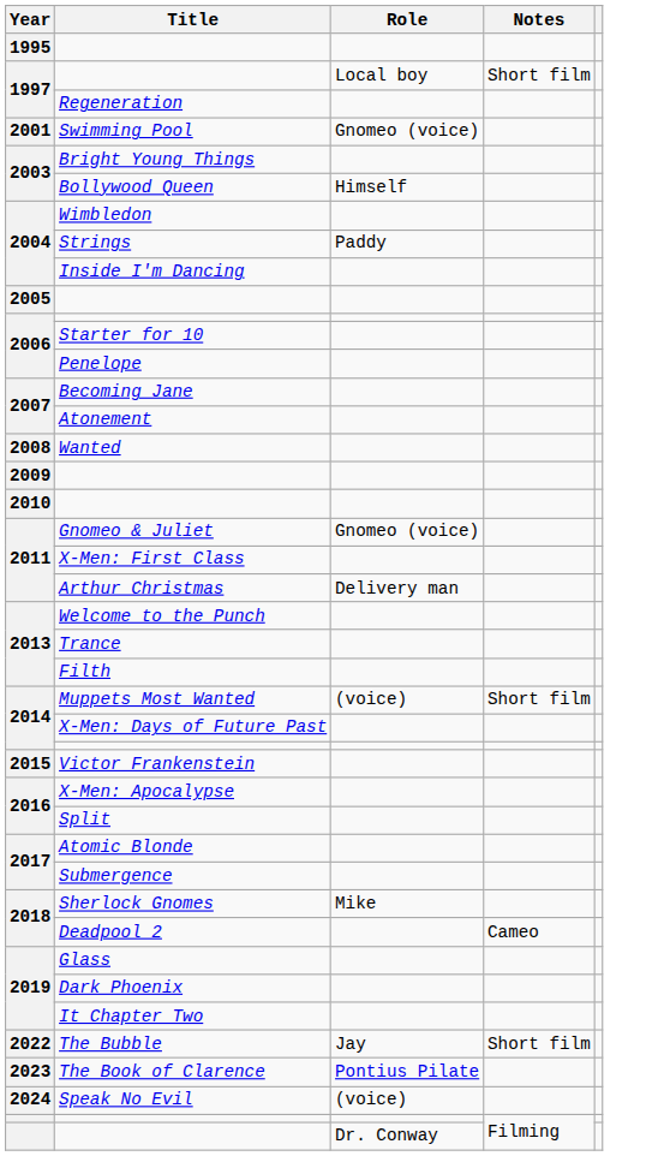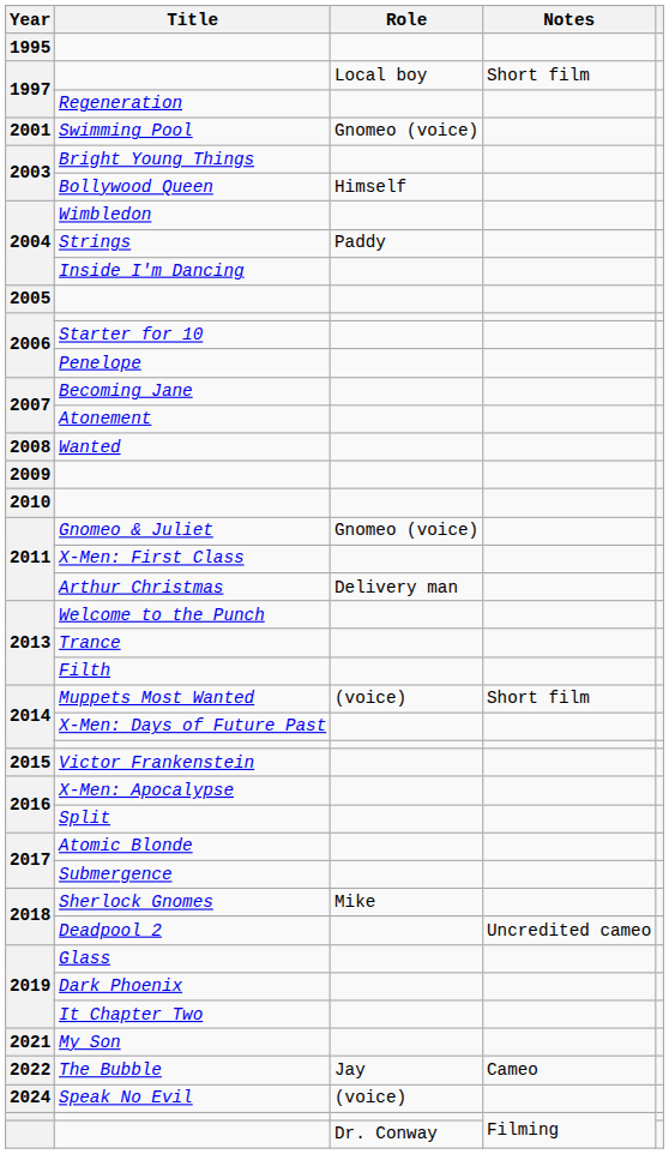 <table class="wikitable plainrowheaders sortable" style="margin-right: 0;">
 <tr>
 <th scope="col">Year</th>
 <th scope="col">Title</th>
 <th scope="col">Role</th>
 <th scope="col" class="unsortable">Notes</th>
 <th scope="col" class="unsortable"></th>
 </tr>
 <tr>
 <th scope="row">1995</th>
 <td><em></em></td>
 <td></td>
 <td></td>
 <td style="text-align: center;"></td>
 </tr>
 <tr>
 <th rowspan="2" scope="row">1997</th>
 <td><em></em></td>
 <td>Local boy</td>
 <td>Short film</td>
 <td style="text-align: center;"></td>
 </tr>
 <tr>
 <td><em><a href='#'>Regeneration</a></em></td>
 <td></td>
 <td></td>
 <td style="text-align: center;"></td>
 </tr>
 <tr>
 <th scope="row">2001</th>
 <td><em><a href='#'>Swimming Pool</a></em></td>
 <td>Gnomeo (voice)</td>
 <td></td>
 <td style="text-align: center;"></td>
 </tr>
 <tr>
 <th rowspan="2" scope="row">2003</th>
 <td><em><a href='#'>Bright Young Things</a></em></td>
 <td></td>
 <td></td>
 <td style="text-align: center;"></td>
 </tr>
 <tr>
 <td><em><a href='#'>Bollywood Queen</a></em></td>
 <td>Himself</td>
 <td></td>
 <td style="text-align: center;"></td>
 </tr>
 <tr>
 <th rowspan="3" scope="row">2004</th>
 <td><em><a href='#'>Wimbledon</a></em></td>
 <td></td>
 <td></td>
 <td style="text-align: center;"></td>
 </tr>
 <tr>
 <td><em><a href='#'>Strings</a></em></td>
 <td>Paddy</td>
 <td></td>
 <td style="text-align: center;"></td>
 </tr>
 <tr>
 <td><em><a href='#'>Inside I'm Dancing</a></em></td>
 <td></td>
 <td></td>
 <td style="text-align: center;"></td>
 </tr>
 <tr>
 <th scope="row">2005</th>
 <td><em></em></td>
 <td></td>
 <td></td>
 <td style="text-align: center;"></td>
 </tr>
 <tr>
 <th rowspan="3" scope="row">2006</th>
 <td><em></em></td>
 <td></td>
 <td></td>
 <td style="text-align: center;"></td>
 </tr>
 <tr>
 <td><em><a href='#'>Starter for 10</a></em></td>
 <td></td>
 <td></td>
 <td style="text-align: center;"></td>
 </tr>
 <tr>
 <td><em><a href='#'>Penelope</a></em></td>
 <td></td>
 <td></td>
 <td style="text-align: center;"></td>
 </tr>
 <tr>
 <th rowspan="2" scope="row">2007</th>
 <td><em><a href='#'>Becoming Jane</a></em></td>
 <td></td>
 <td></td>
 <td style="text-align: center;"></td>
 </tr>
 <tr>
 <td><em><a href='#'>Atonement</a></em></td>
 <td></td>
 <td></td>
 <td style="text-align: center;"></td>
 </tr>
 <tr>
 <th scope="row">2008</th>
 <td><em><a href='#'>Wanted</a></em></td>
 <td></td>
 <td></td>
 <td style="text-align: center;"></td>
 </tr>
 <tr>
 <th scope="row">2009</th>
 <td><em></em></td>
 <td></td>
 <td></td>
 <td style="text-align: center;"></td>
 </tr>
 <tr>
 <th scope="row">2010</th>
 <td><em></em></td>
 <td></td>
 <td></td>
 <td style="text-align: center;"></td>
 </tr>
 <tr>
 <th rowspan="3" scope="row">2011</th>
 <td><em><a href='#'>Gnomeo & Juliet</a></em></td>
 <td>Gnomeo (voice)</td>
 <td></td>
 <td style="text-align: center;"></td>
 </tr>
 <tr>
 <td><em><a href='#'>X-Men: First Class</a></em></td>
 <td></td>
 <td></td>
 <td style="text-align: center;"></td>
 </tr>
 <tr>
 <td><em><a href='#'>Arthur Christmas</a></em></td>
 <td>Delivery man</td>
 <td></td>
 <td style="text-align: center;"></td>
 </tr>
 <tr>
 <th rowspan="3" scope="row">2013</th>
 <td><em><a href='#'>Welcome to the Punch</a></em></td>
 <td></td>
 <td></td>
 <td style="text-align: center;"></td>
 </tr>
 <tr>
 <td><em><a href='#'>Trance</a></em></td>
 <td></td>
 <td></td>
 <td style="text-align: center;"></td>
 </tr>
 <tr>
 <td><em><a href='#'>Filth</a></em></td>
 <td></td>
 <td></td>
 <td style="text-align: center;"></td>
 </tr>
 <tr>
 <th rowspan="3" scope="row">2014</th>
 <td><em><a href='#'>Muppets Most Wanted</a></em></td>
 <td> (voice)</td>
 <td>Short film</td>
 <td style="text-align: center;"></td>
 </tr>
 <tr>
 <td><em><a href='#'>X-Men: Days of Future Past</a></em></td>
 <td></td>
 <td></td>
 <td style="text-align: center;"></td>
 </tr>
 <tr>
 <td><em></em></td>
 <td></td>
 <td></td>
 <td style="text-align: center;"></td>
 </tr>
 <tr>
 <th scope="row">2015</th>
 <td><em><a href='#'>Victor Frankenstein</a></em></td>
 <td></td>
 <td></td>
 <td style="text-align: center;"></td>
 </tr>
 <tr>
 <th rowspan="2" scope="row">2016</th>
 <td><em><a href='#'>X-Men: Apocalypse</a></em></td>
 <td></td>
 <td></td>
 <td style="text-align: center;"></td>
 </tr>
 <tr>
 <td><em><a href='#'>Split</a></em></td>
 <td></td>
 <td></td>
 <td style="text-align: center;"></td>
 </tr>
 <tr>
 <th rowspan="2" scope="row">2017</th>
 <td><em><a href='#'>Atomic Blonde</a></em></td>
 <td></td>
 <td></td>
 <td style="text-align: center;"></td>
 </tr>
 <tr>
 <td><em><a href='#'>Submergence</a></em></td>
 <td></td>
 <td></td>
 <td style="text-align: center;"></td>
 </tr>
 <tr>
 <th rowspan="2" scope="row">2018</th>
 <td><em><a href='#'>Sherlock Gnomes</a></em></td>
 <td>Mike</td>
 <td></td>
 <td style="text-align: center;"></td>
 </tr>
 <tr>
 <td><em><a href='#'>Deadpool 2</a></em></td>
 <td></td>
-<td>Cameo</td>
+<td>Uncredited cameo</td>
 <td style="text-align: center;"></td>
 </tr>
 <tr>
 <th rowspan="3" scope="row">2019</th>
 <td><em><a href='#'>Glass</a></em></td>
 <td></td>
 <td></td>
 <td style="text-align: center;"></td>
 </tr>
 <tr>
 <td><em><a href='#'>Dark Phoenix</a></em></td>
 <td></td>
 <td></td>
 <td style="text-align: center;"></td>
 </tr>
 <tr>
 <td><em><a href='#'>It Chapter Two</a></em></td>
 <td></td>
 <td></td>
 <td style="text-align: center;"></td>
 </tr>
 <tr>
+<th scope="row">2021</th>
+<td><em><a href='#'>My Son</a></em></td>
+<td></td>
+<td></td>
+<td style="text-align: center;"></td>
+</tr>
+<tr>
 <th scope="row">2022</th>
 <td><em><a href='#'>The Bubble</a></em></td>
 <td>Jay</td>
-<td>Short film</td>
-<td style="text-align: center;"></td>
-</tr>
-<tr>
-<th scope="row">2023</th>
-<td><em><a href='#'>The Book of Clarence</a></em></td>
-<td><a href='#'>Pontius Pilate</a></td>
-<td></td>
+<td>Cameo</td>
 <td style="text-align: center;"></td>
 </tr>
 <tr>
 <th scope="row">2024</th>
 <td><em><a href='#'>Speak No Evil</a></em></td>
 <td> (voice)</td>
 <td></td>
 <td style="text-align: center;"></td>
 </tr>
 <tr class="sortbottom">
 <th scope="row"></th>
 <td></td>
 <td></td>
 <td rowspan="2">Filming</td>
 <td style="text-align: center;"></td>
 </tr>
 <tr>
 <th scope="row"></th>
 <td></td>
 <td>Dr. Conway</td>
 <td style="text-align: center;"></td>
 </tr>
 </table>
